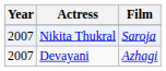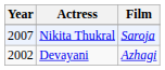 <table class="wikitable">
 <tr>
 <th>Year</th>
 <th>Actress</th>
 <th>Film</th>
 </tr>
 <tr>
 </tr>
 <tr bgcolor=#edf3fe>
 <td>2007</td>
 <td><a href='#'>Nikita Thukral</a></td>
 <td><em><a href='#'>Saroja</a></em></td>
 </tr>
 <tr>
-<td>2007</td>
+<td>2002</td>
 <td><a href='#'>Devayani</a></td>
 <td><em><a href='#'>Azhagi</a></em></td>
 </tr>
 </table>
